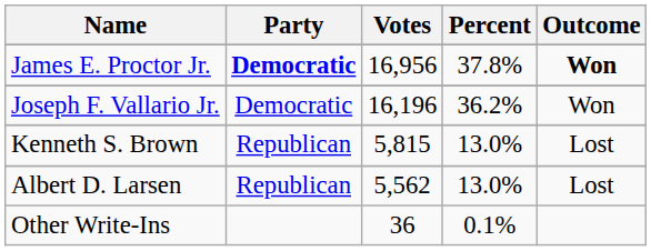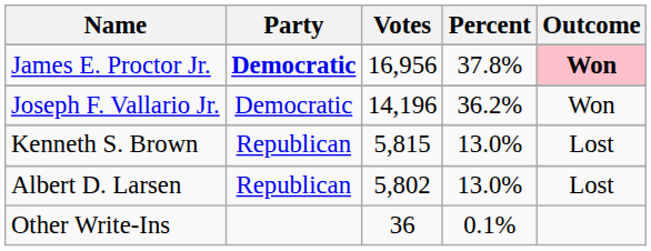 <table class=wikitable style="text-align:center">
 <tr>
 <th>Name</th>
 <th>Party</th>
 <th>Votes</th>
 <th>Percent</th>
 <th>Outcome</th>
 </tr>
 <tr>
 </tr>
 <tr>
 <td align=left><a href='#'>James E. Proctor Jr.</a></td>
 <td><strong><a href='#'>Democratic</a></strong></td>
 <td>16,956</td>
 <td>37.8%</td>
-<td><strong>Won</strong></td>
+<td style="background: pink;"><strong>Won</strong></td>
 </tr>
 <tr>
 </tr>
 <tr>
 <td align=left><a href='#'>Joseph F. Vallario Jr.</a></td>
 <td><a href='#'>Democratic</a></td>
-<td>16,196</td>
+<td>14,196</td>
 <td>36.2%</td>
 <td>Won</td>
 </tr>
 <tr>
 </tr>
 <tr>
 <td align=left>Kenneth S. Brown</td>
 <td><a href='#'>Republican</a></td>
 <td>5,815</td>
 <td>13.0%</td>
 <td>Lost</td>
 </tr>
 <tr>
 </tr>
 <tr>
 <td align=left>Albert D. Larsen</td>
 <td><a href='#'>Republican</a></td>
-<td>5,562</td>
+<td>5,802</td>
 <td>13.0%</td>
 <td>Lost</td>
 </tr>
 <tr>
 <td align=left>Other Write-Ins</td>
 <td></td>
 <td>36</td>
 <td>0.1%</td>
 <td></td>
 </tr>
 </table>
